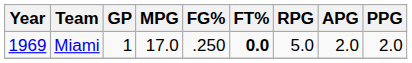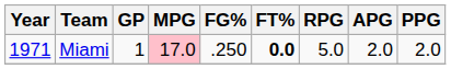 <table class="wikitable sortable" style="font-size:95%; text-align:right;">
 <tr>
 <th>Year</th>
 <th>Team</th>
 <th>GP</th>
 <th>MPG</th>
 <th>FG%</th>
 <th>FT%</th>
 <th>RPG</th>
 <th>APG</th>
 <th>PPG</th>
 </tr>
 <tr>
-<td style="text-align:left;"><a href='#'>1969</a></td>
+<td style="text-align:left;"><a href='#'>1971</a></td>
 <td style="text-align:left;"><a href='#'>Miami</a></td>
 <td>1</td>
-<td>17.0</td>
+<td style="background: pink;">17.0</td>
 <td>.250</td>
 <td><strong>0.0</strong></td>
 <td>5.0</td>
 <td>2.0</td>
 <td>2.0</td>
 </tr>
 <tr>
 </tr>
 </table>
